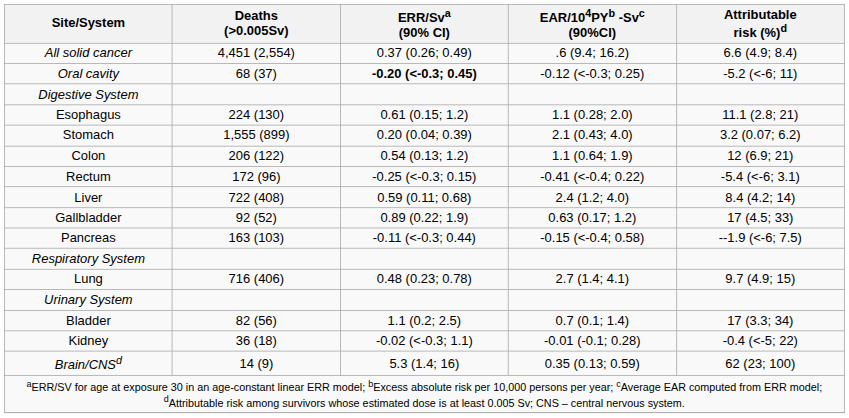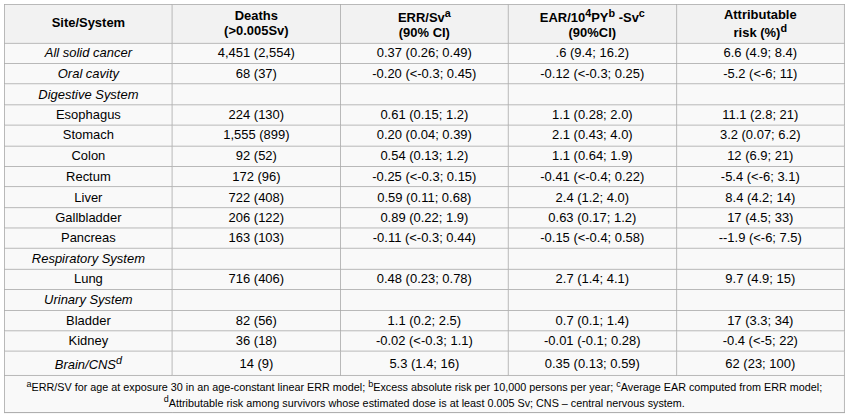 <table class="wikitable"  style="text-align: center;">
 <tr>
 <th scope="col" width="200">Site/System</th>
 <th scope="col" width="200">Deaths<br>(>0.005Sv)</th>
 <th scope="col" width="200">ERR/Sv<sup>a</sup><br>(90% CI)</th>
 <th scope="col" width="200">EAR/10<sup>4</sup>PY<sup>b</sup> -Sv<sup>c</sup><br>(90%CI)</th>
 <th scope="col" width="200">Attributable<br>risk (%)<sup>d</sup></th>
 </tr>
 <tr>
 <td><em>All solid cancer</em></td>
 <td align="center">4,451 (2,554)</td>
 <td align="center">0.37 (0.26; 0.49)</td>
 <td align="center">.6 (9.4; 16.2)</td>
 <td align="center">6.6 (4.9; 8.4)</td>
 </tr>
 <tr>
 <td><em>Oral cavity</em></td>
 <td align="center">68 (37)</td>
-<td align="center"><strong>-0.20 (<-0.3; 0.45)</strong></td>
+<td align="center">-0.20 (<-0.3; 0.45)</td>
 <td align="center">-0.12 (<-0.3; 0.25)</td>
 <td align="center">-5.2 (<-6; 11)</td>
 </tr>
 <tr>
 <td><em>Digestive System</em></td>
 <td></td>
 <td></td>
 <td></td>
 <td></td>
 </tr>
 <tr>
 <td align="center">Esophagus</td>
 <td align="center">224 (130)</td>
 <td align="center">0.61 (0.15; 1.2)</td>
 <td align="center">1.1 (0.28; 2.0)</td>
 <td align="center">11.1 (2.8; 21)</td>
 </tr>
 <tr>
 <td align="center">Stomach</td>
 <td align="center">1,555 (899)</td>
 <td align="center">0.20 (0.04; 0.39)</td>
 <td align="center">2.1 (0.43; 4.0)</td>
 <td align="center">3.2 (0.07; 6.2)</td>
 </tr>
 <tr>
 <td align="center">Colon</td>
-<td align="center">206 (122)</td>
+<td align="center">92 (52)</td>
 <td align="center">0.54 (0.13; 1.2)</td>
 <td align="center">1.1 (0.64; 1.9)</td>
 <td align="center">12 (6.9; 21)</td>
 </tr>
 <tr>
 <td align="center">Rectum</td>
 <td align="center">172 (96)</td>
 <td align="center">-0.25 (<-0.3; 0.15)</td>
 <td align="center">-0.41 (<-0.4; 0.22)</td>
 <td align="center">-5.4 (<-6; 3.1)</td>
 </tr>
 <tr>
 <td align="center">Liver</td>
 <td align="center">722 (408)</td>
 <td align="center">0.59 (0.11; 0.68)</td>
 <td align="center">2.4 (1.2; 4.0)</td>
 <td align="center">8.4 (4.2; 14)</td>
 </tr>
 <tr>
 <td align="center">Gallbladder</td>
-<td align="center">92 (52)</td>
+<td align="center">206 (122)</td>
 <td align="center">0.89 (0.22; 1.9)</td>
 <td align="center">0.63 (0.17; 1.2)</td>
 <td align="center">17 (4.5; 33)</td>
 </tr>
 <tr>
 <td align="center">Pancreas</td>
 <td align="center">163 (103)</td>
 <td align="center">-0.11 (<-0.3; 0.44)</td>
 <td align="center">-0.15 (<-0.4; 0.58)</td>
 <td align="center">--1.9 (<-6; 7.5)</td>
 </tr>
 <tr>
 <td><em>Respiratory System</em></td>
 <td></td>
 <td></td>
 <td></td>
 <td></td>
 </tr>
 <tr>
 <td align="center">Lung</td>
 <td align="center">716 (406)</td>
 <td align="center">0.48 (0.23; 0.78)</td>
 <td align="center">2.7 (1.4; 4.1)</td>
 <td align="center">9.7 (4.9; 15)</td>
 </tr>
 <tr>
 <td><em>Urinary System</em></td>
 <td></td>
 <td></td>
 <td></td>
 <td></td>
 </tr>
 <tr>
 <td align="center">Bladder</td>
 <td align="center">82 (56)</td>
 <td align="center">1.1 (0.2; 2.5)</td>
 <td align="center">0.7 (0.1; 1.4)</td>
 <td align="center">17 (3.3; 34)</td>
 </tr>
 <tr>
 <td align="center">Kidney</td>
 <td align="center">36 (18)</td>
 <td align="center">-0.02 (<-0.3; 1.1)</td>
 <td align="center">-0.01 (-0.1; 0.28)</td>
 <td align="center">-0.4 (<-5; 22)</td>
 </tr>
 <tr>
 <td><em>Brain/CNS<sup>d</sup></em></td>
 <td align="center">14 (9)</td>
 <td align="center">5.3 (1.4; 16)</td>
 <td align="center">0.35 (0.13; 0.59)</td>
 <td align="center">62 (23; 100)</td>
 </tr>
 <tr>
 <td colspan="5"><small><sup>a</sup>ERR/SV for age at exposure 30 in an age-constant linear ERR model; <sup>b</sup>Excess absolute risk per 10,000 persons per year; <sup>c</sup>Average EAR computed from ERR model; <sup>d</sup>Attributable risk among survivors whose estimated dose is at least 0.005 Sv; CNS – central nervous system.</small></td>
 </tr>
 <tr>
 </tr>
 </table>
